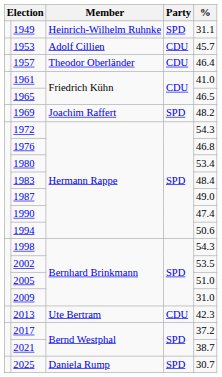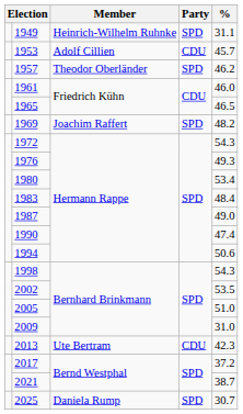 <table class=wikitable>
 <tr>
 <th colspan=2>Election</th>
 <th>Member</th>
 <th>Party</th>
 <th>%</th>
 </tr>
 <tr>
 <td bgcolor=></td>
 <td><a href='#'>1949</a></td>
 <td><a href='#'>Heinrich-Wilhelm Ruhnke</a></td>
 <td><a href='#'>SPD</a></td>
 <td align=right>31.1</td>
 </tr>
 <tr>
 <td bgcolor=></td>
 <td><a href='#'>1953</a></td>
 <td><a href='#'>Adolf Cillien</a></td>
 <td><a href='#'>CDU</a></td>
 <td align=right>45.7</td>
 </tr>
 <tr>
 <td bgcolor=></td>
 <td><a href='#'>1957</a></td>
 <td><a href='#'>Theodor Oberländer</a></td>
-<td><a href='#'>CDU</a></td>
-<td align=right>46.4</td>
+<td><a href='#'>SPD</a></td>
+<td align=right>46.2</td>
 </tr>
 <tr>
 <td rowspan=2 bgcolor=></td>
 <td><a href='#'>1961</a></td>
 <td rowspan=2>Friedrich Kühn</td>
 <td rowspan=2><a href='#'>CDU</a></td>
-<td align=right>41.0</td>
+<td align=right>46.0</td>
 </tr>
 <tr>
 <td><a href='#'>1965</a></td>
 <td align=right>46.5</td>
 </tr>
 <tr>
 <td bgcolor=></td>
 <td><a href='#'>1969</a></td>
 <td><a href='#'>Joachim Raffert</a></td>
 <td><a href='#'>SPD</a></td>
 <td align=right>48.2</td>
 </tr>
 <tr>
 <td rowspan=7 bgcolor=></td>
 <td><a href='#'>1972</a></td>
 <td rowspan=7><a href='#'>Hermann Rappe</a></td>
 <td rowspan=7><a href='#'>SPD</a></td>
 <td align=right>54.3</td>
 </tr>
 <tr>
 <td><a href='#'>1976</a></td>
-<td align=right>46.8</td>
+<td align=right>49.3</td>
 </tr>
 <tr>
 <td><a href='#'>1980</a></td>
 <td align=right>53.4</td>
 </tr>
 <tr>
 <td><a href='#'>1983</a></td>
 <td align=right>48.4</td>
 </tr>
 <tr>
 <td><a href='#'>1987</a></td>
 <td align=right>49.0</td>
 </tr>
 <tr>
 <td><a href='#'>1990</a></td>
 <td align=right>47.4</td>
 </tr>
 <tr>
 <td><a href='#'>1994</a></td>
 <td align=right>50.6</td>
 </tr>
 <tr>
 <td rowspan=4 bgcolor=></td>
 <td><a href='#'>1998</a></td>
 <td rowspan=4><a href='#'>Bernhard Brinkmann</a></td>
 <td rowspan=4><a href='#'>SPD</a></td>
 <td align=right>54.3</td>
 </tr>
 <tr>
 <td><a href='#'>2002</a></td>
 <td align=right>53.5</td>
 </tr>
 <tr>
 <td><a href='#'>2005</a></td>
 <td align=right>51.0</td>
 </tr>
 <tr>
 <td><a href='#'>2009</a></td>
 <td align=right>31.0</td>
 </tr>
 <tr>
 <td bgcolor=></td>
 <td><a href='#'>2013</a></td>
 <td><a href='#'>Ute Bertram</a></td>
 <td><a href='#'>CDU</a></td>
 <td align=right>42.3</td>
 </tr>
 <tr>
 <td rowspan=2 bgcolor=></td>
 <td><a href='#'>2017</a></td>
 <td rowspan=2><a href='#'>Bernd Westphal</a></td>
 <td rowspan=2><a href='#'>SPD</a></td>
 <td align=right>37.2</td>
 </tr>
 <tr>
 <td><a href='#'>2021</a></td>
 <td align=right>38.7</td>
 </tr>
 <tr>
 <td bgcolor=></td>
 <td><a href='#'>2025</a></td>
 <td><a href='#'>Daniela Rump</a></td>
 <td><a href='#'>SPD</a></td>
 <td align=right>30.7</td>
 </tr>
 </table>
